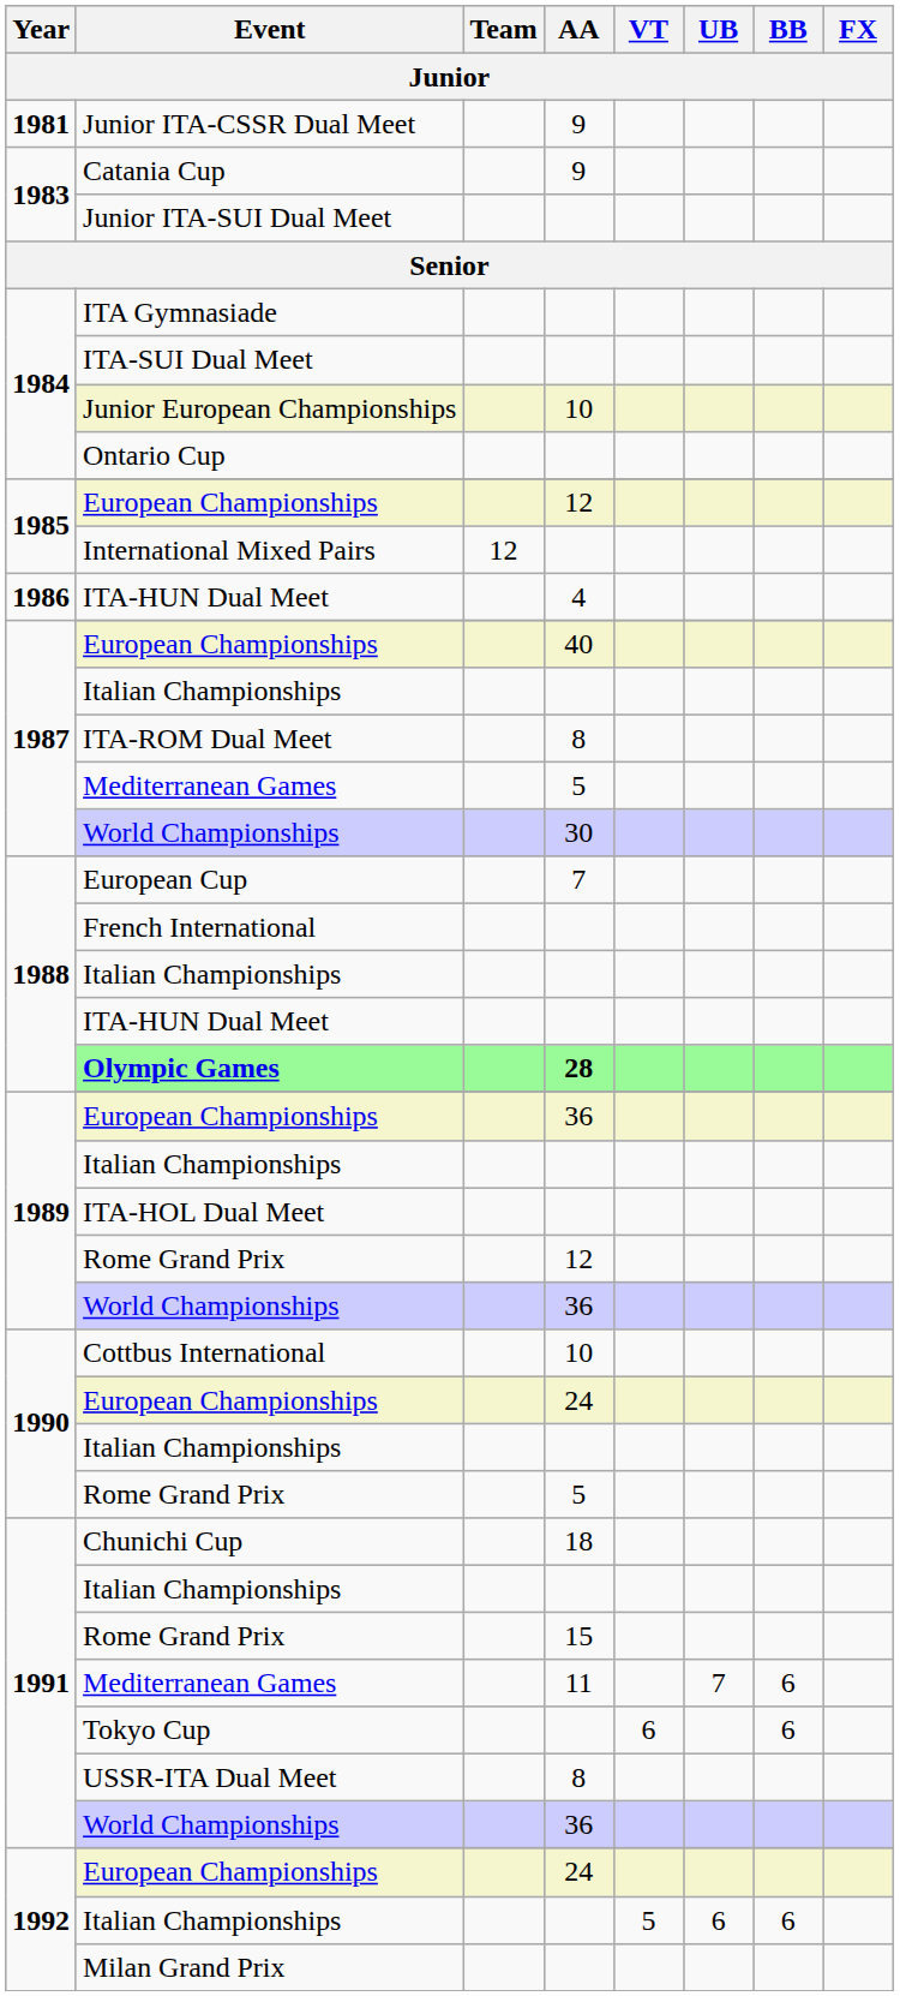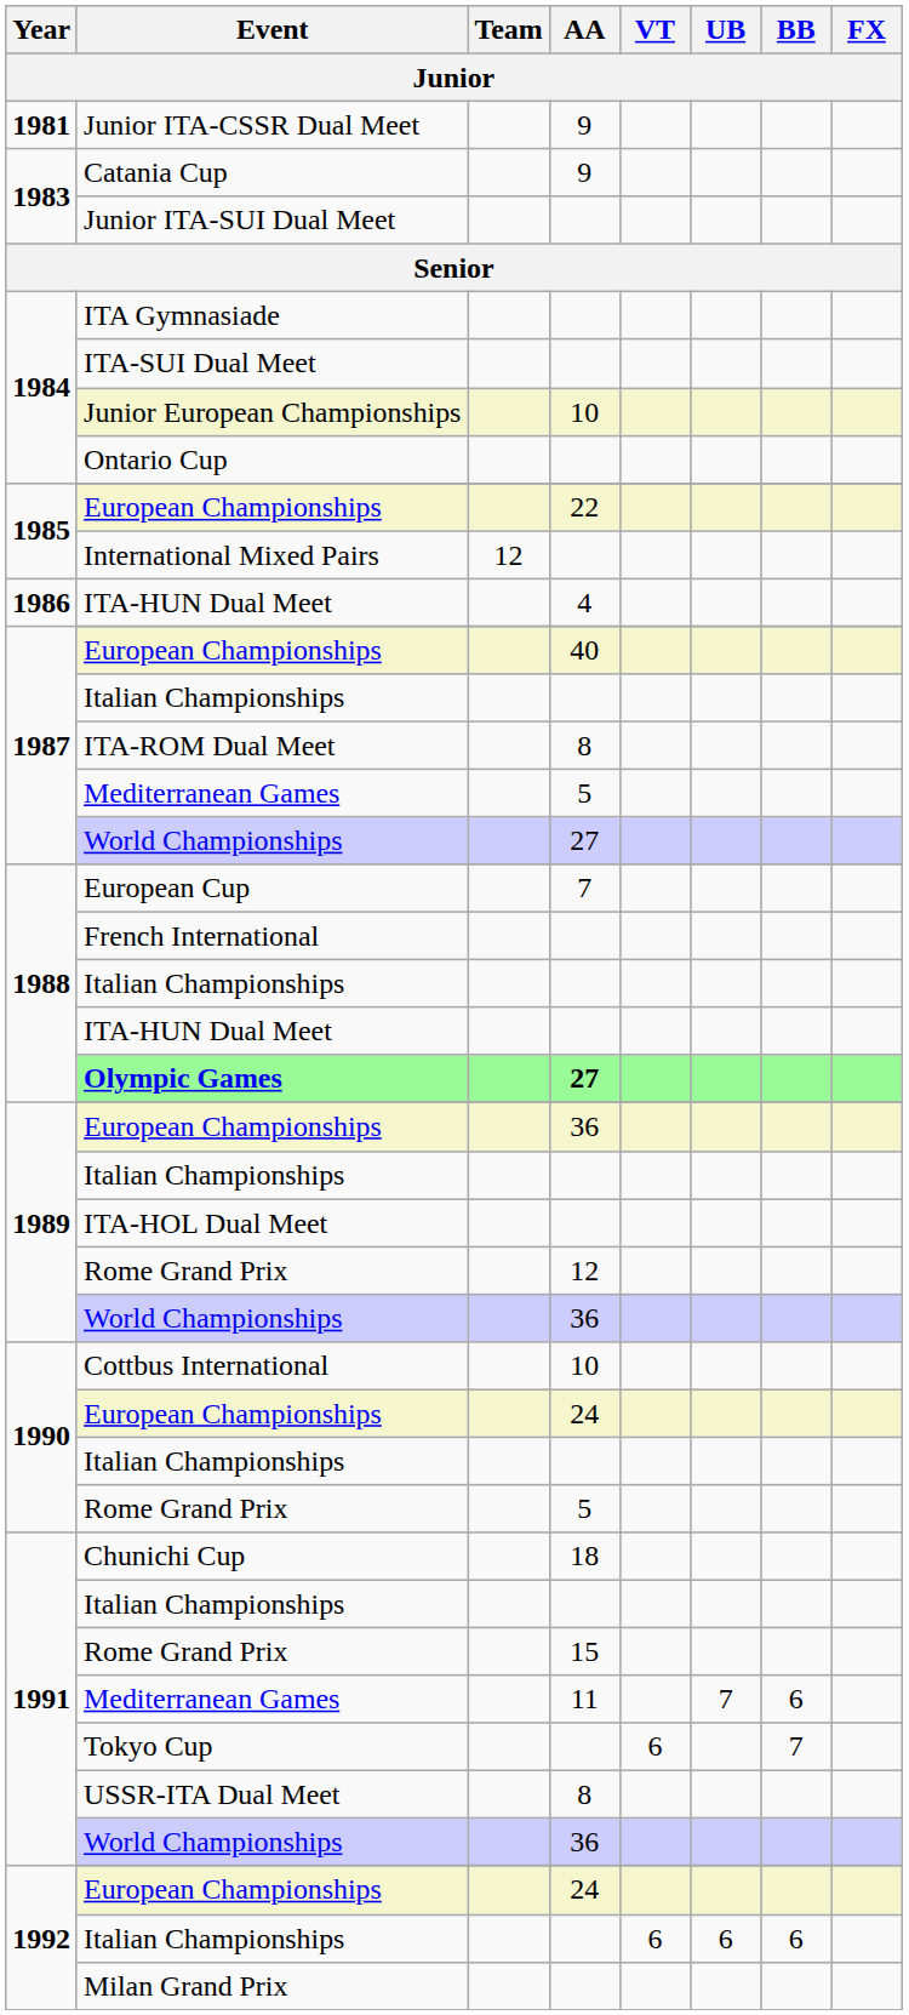 <table class="wikitable" style="text-align:center; font-size:95%;">
 <tr>
 <th align=center>Year</th>
 <th align=center>Event</th>
 <th style="width:30px;">Team</th>
 <th style="width:30px;">AA</th>
 <th style="width:30px;"><a href='#'>VT</a></th>
 <th style="width:30px;"><a href='#'>UB</a></th>
 <th style="width:30px;"><a href='#'>BB</a></th>
 <th style="width:30px;"><a href='#'>FX</a></th>
 </tr>
 <tr>
 <th colspan="8"><strong>Junior</strong></th>
 </tr>
 <tr>
 <td rowspan="1"><strong>1981</strong></td>
 <td align=left>Junior ITA-CSSR Dual Meet</td>
 <td></td>
 <td>9</td>
 <td></td>
 <td></td>
 <td></td>
 <td></td>
 </tr>
 <tr>
 <td rowspan="2"><strong>1983</strong></td>
 <td align=left>Catania Cup</td>
 <td></td>
 <td>9</td>
 <td></td>
 <td></td>
 <td></td>
 <td></td>
 </tr>
 <tr>
 <td align=left>Junior ITA-SUI Dual Meet</td>
 <td></td>
 <td></td>
 <td></td>
 <td></td>
 <td></td>
 <td></td>
 </tr>
 <tr>
 <th colspan="8"><strong>Senior</strong></th>
 </tr>
 <tr>
 <td rowspan="4"><strong>1984</strong></td>
 <td align=left>ITA Gymnasiade</td>
 <td></td>
 <td></td>
 <td></td>
 <td></td>
 <td></td>
 <td></td>
 </tr>
 <tr>
 <td align=left>ITA-SUI Dual Meet</td>
 <td></td>
 <td></td>
 <td></td>
 <td></td>
 <td></td>
 <td></td>
 </tr>
 <tr bgcolor=#F5F6CE>
 <td align=left>Junior European Championships</td>
 <td></td>
 <td>10</td>
 <td></td>
 <td></td>
 <td></td>
 <td></td>
 </tr>
 <tr>
 <td align=left>Ontario Cup</td>
 <td></td>
 <td></td>
 <td></td>
 <td></td>
 <td></td>
 <td></td>
 </tr>
 <tr>
 <td rowspan="3"><strong>1985</strong></td>
 </tr>
 <tr bgcolor=#F5F6CE>
 <td align=left><a href='#'>European Championships</a></td>
 <td></td>
-<td>12</td>
+<td>22</td>
 <td></td>
 <td></td>
 <td></td>
 <td></td>
 </tr>
 <tr>
 <td align=left>International Mixed Pairs</td>
 <td>12</td>
 <td></td>
 <td></td>
 <td></td>
 <td></td>
 <td></td>
 </tr>
 <tr>
 <td rowspan="1"><strong>1986</strong></td>
 <td align=left>ITA-HUN Dual Meet</td>
 <td></td>
 <td>4</td>
 <td></td>
 <td></td>
 <td></td>
 <td></td>
 </tr>
 <tr>
 <td rowspan="6"><strong>1987</strong></td>
 </tr>
 <tr bgcolor=#F5F6CE>
 <td align=left><a href='#'>European Championships</a></td>
 <td></td>
 <td>40</td>
 <td></td>
 <td></td>
 <td></td>
 <td></td>
 </tr>
 <tr>
 <td align=left>Italian Championships</td>
 <td></td>
 <td></td>
 <td></td>
 <td></td>
 <td></td>
 <td></td>
 </tr>
 <tr>
 <td align=left>ITA-ROM Dual Meet</td>
 <td></td>
 <td>8</td>
 <td></td>
 <td></td>
 <td></td>
 <td></td>
 </tr>
 <tr>
 <td align=left><a href='#'>Mediterranean Games</a></td>
 <td></td>
 <td>5</td>
 <td></td>
 <td></td>
 <td></td>
 <td></td>
 </tr>
 <tr bgcolor=#CCCCFF>
 <td align=left><a href='#'>World Championships</a></td>
 <td></td>
-<td>30</td>
+<td>27</td>
 <td></td>
 <td></td>
 <td></td>
 <td></td>
 </tr>
 <tr>
 <td rowspan="5"><strong>1988</strong></td>
 <td align=left>European Cup</td>
 <td></td>
 <td>7</td>
 <td></td>
 <td></td>
 <td></td>
 <td></td>
 </tr>
 <tr>
 <td align=left>French International</td>
 <td></td>
 <td></td>
 <td></td>
 <td></td>
 <td></td>
 <td></td>
 </tr>
 <tr>
 <td align=left>Italian Championships</td>
 <td></td>
 <td></td>
 <td></td>
 <td></td>
 <td></td>
 <td></td>
 </tr>
 <tr>
 <td align=left>ITA-HUN Dual Meet</td>
 <td></td>
 <td></td>
 <td></td>
 <td></td>
 <td></td>
 <td></td>
 </tr>
 <tr bgcolor=98FB98>
 <td align=left><strong><a href='#'>Olympic Games</a></strong></td>
 <td></td>
-<td><strong>28</strong></td>
+<td><strong>27</strong></td>
 <td></td>
 <td></td>
 <td></td>
 <td></td>
 </tr>
 <tr>
 <td rowspan="6"><strong>1989</strong></td>
 </tr>
 <tr bgcolor=#F5F6CE>
 <td align=left><a href='#'>European Championships</a></td>
 <td></td>
 <td>36</td>
 <td></td>
 <td></td>
 <td></td>
 <td></td>
 </tr>
 <tr>
 <td align=left>Italian Championships</td>
 <td></td>
 <td></td>
 <td></td>
 <td></td>
 <td></td>
 <td></td>
 </tr>
 <tr>
 <td align=left>ITA-HOL Dual Meet</td>
 <td></td>
 <td></td>
 <td></td>
 <td></td>
 <td></td>
 <td></td>
 </tr>
 <tr>
 <td align=left>Rome Grand Prix</td>
 <td></td>
 <td>12</td>
 <td></td>
 <td></td>
 <td></td>
 <td></td>
 </tr>
 <tr bgcolor=#CCCCFF>
 <td align=left><a href='#'>World Championships</a></td>
 <td></td>
 <td>36</td>
 <td></td>
 <td></td>
 <td></td>
 <td></td>
 </tr>
 <tr>
 <td rowspan="4"><strong>1990</strong></td>
 <td align=left>Cottbus International</td>
 <td></td>
 <td>10</td>
 <td></td>
 <td></td>
 <td></td>
 <td></td>
 </tr>
 <tr bgcolor=#F5F6CE>
 <td align=left><a href='#'>European Championships</a></td>
 <td></td>
 <td>24</td>
 <td></td>
 <td></td>
 <td></td>
 <td></td>
 </tr>
 <tr>
 <td align=left>Italian Championships</td>
 <td></td>
 <td></td>
 <td></td>
 <td></td>
 <td></td>
 <td></td>
 </tr>
 <tr>
 <td align=left>Rome Grand Prix</td>
 <td></td>
 <td>5</td>
 <td></td>
 <td></td>
 <td></td>
 <td></td>
 </tr>
 <tr>
 <td rowspan="7"><strong>1991</strong></td>
 <td align=left>Chunichi Cup</td>
 <td></td>
 <td>18</td>
 <td></td>
 <td></td>
 <td></td>
 <td></td>
 </tr>
 <tr>
 <td align=left>Italian Championships</td>
 <td></td>
 <td></td>
 <td></td>
 <td></td>
 <td></td>
 <td></td>
 </tr>
 <tr>
 <td align=left>Rome Grand Prix</td>
 <td></td>
 <td>15</td>
 <td></td>
 <td></td>
 <td></td>
 <td></td>
 </tr>
 <tr>
 <td align=left><a href='#'>Mediterranean Games</a></td>
 <td></td>
 <td>11</td>
 <td></td>
 <td>7</td>
 <td>6</td>
 <td></td>
 </tr>
 <tr>
 <td align=left>Tokyo Cup</td>
 <td></td>
 <td></td>
 <td>6</td>
 <td></td>
-<td>6</td>
+<td>7</td>
 <td></td>
 </tr>
 <tr>
 <td align=left>USSR-ITA Dual Meet</td>
 <td></td>
 <td>8</td>
 <td></td>
 <td></td>
 <td></td>
 <td></td>
 </tr>
 <tr bgcolor=#CCCCFF>
 <td align=left><a href='#'>World Championships</a></td>
 <td></td>
 <td>36</td>
 <td></td>
 <td></td>
 <td></td>
 <td></td>
 </tr>
 <tr>
 <td rowspan="4"><strong>1992</strong></td>
 </tr>
 <tr bgcolor=#F5F6CE>
 <td align=left><a href='#'>European Championships</a></td>
 <td></td>
 <td>24</td>
 <td></td>
 <td></td>
 <td></td>
 <td></td>
 </tr>
 <tr>
 <td align=left>Italian Championships</td>
 <td></td>
 <td></td>
-<td>5</td>
+<td>6</td>
 <td>6</td>
 <td>6</td>
 <td></td>
 </tr>
 <tr>
 <td align=left>Milan Grand Prix</td>
 <td></td>
 <td></td>
 <td></td>
 <td></td>
 <td></td>
 <td></td>
 </tr>
 <tr>
 </tr>
 </table>
